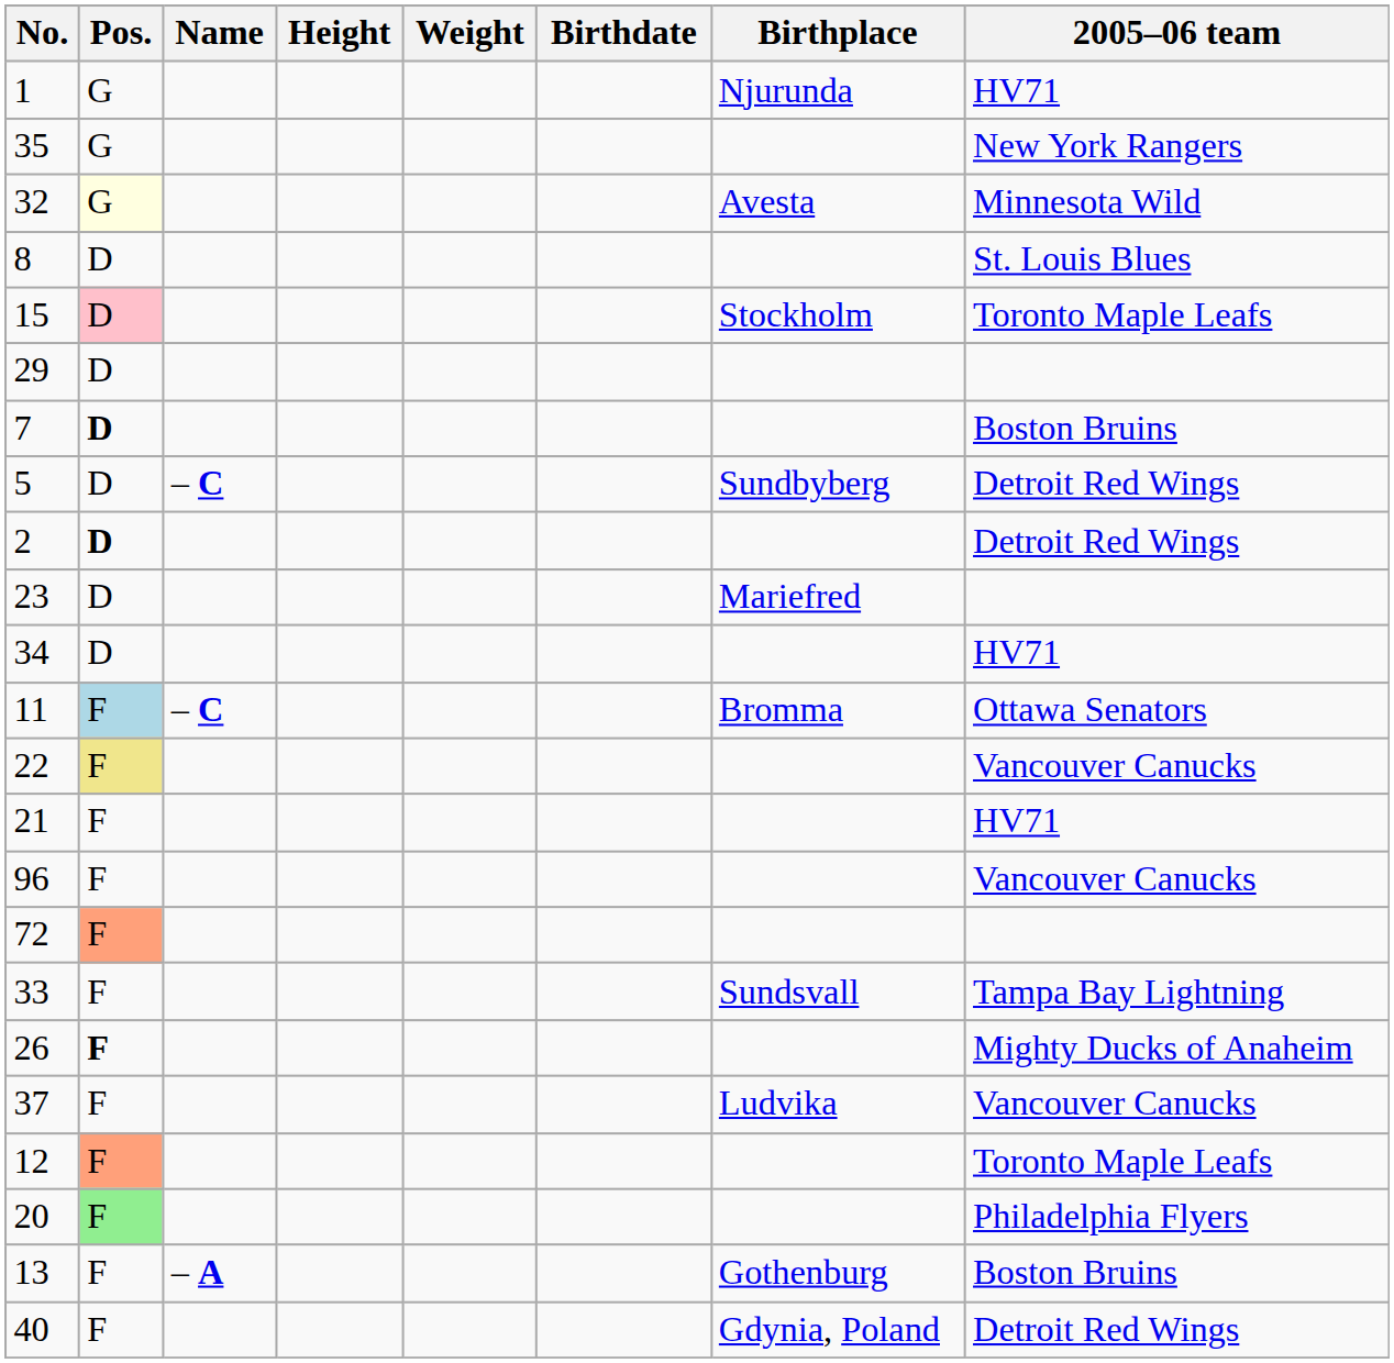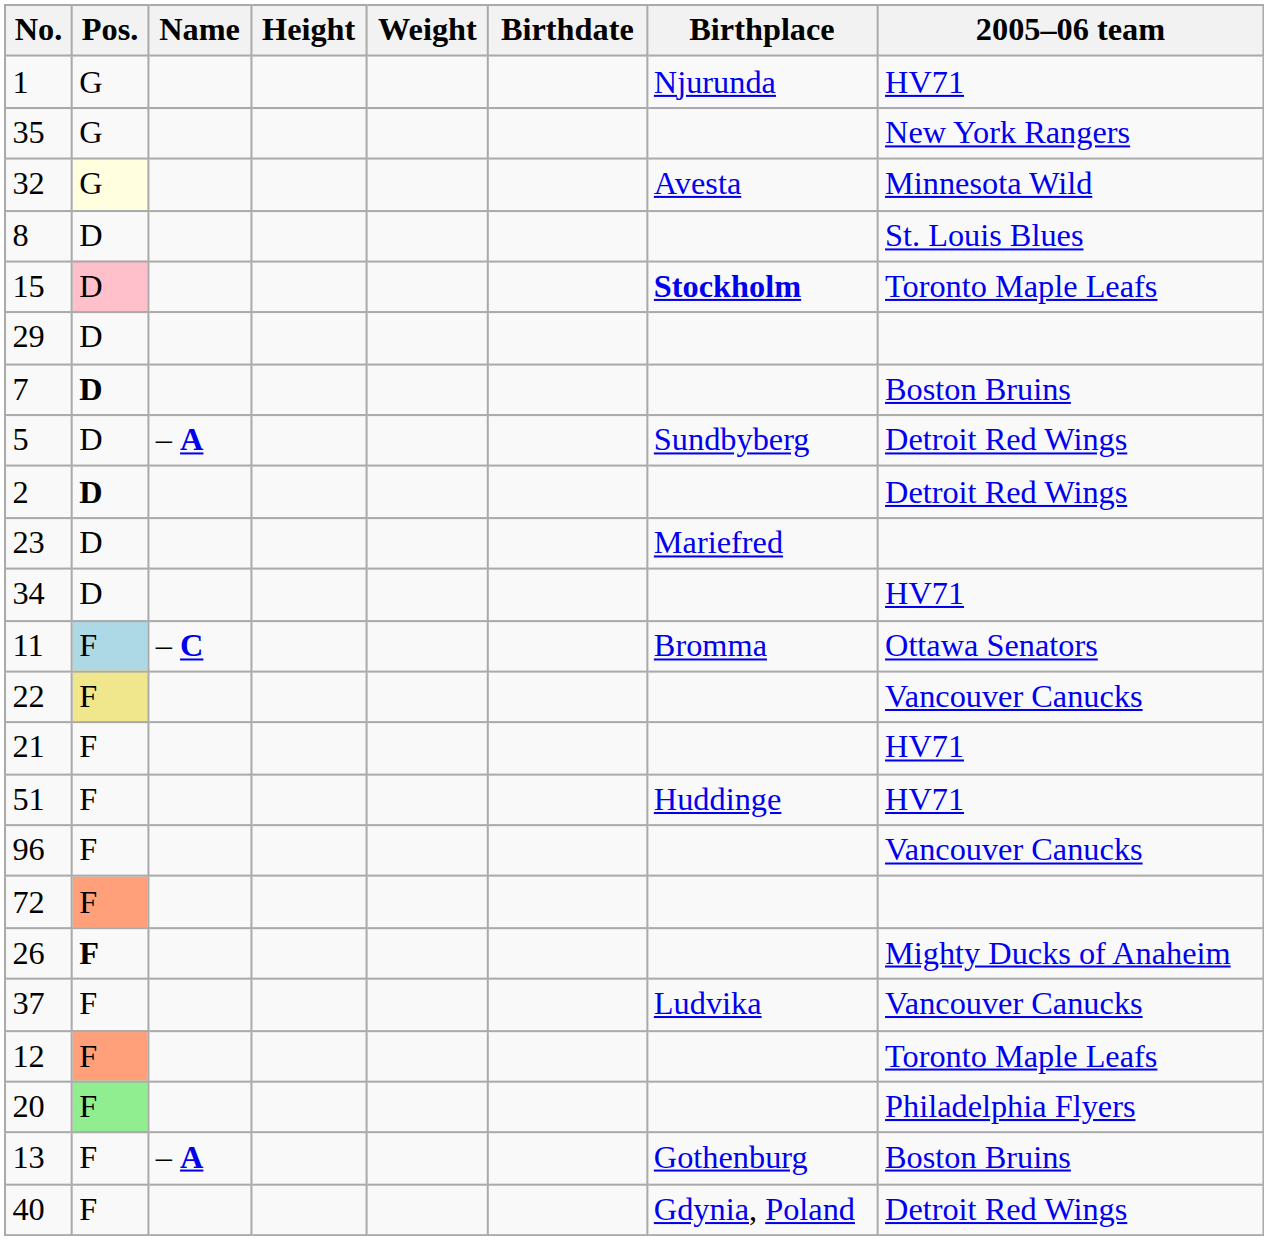 <table width="100%" class="wikitable sortable">
 <tr>
 <th>No.</th>
 <th>Pos.</th>
 <th>Name</th>
 <th>Height</th>
 <th>Weight</th>
 <th>Birthdate</th>
 <th>Birthplace</th>
 <th>2005–06 team</th>
 </tr>
 <tr>
 <td>1</td>
 <td>G</td>
 <td style="text-align:left;"></td>
 <td></td>
 <td></td>
 <td style="text-align:right;"></td>
 <td><a href='#'>Njurunda</a></td>
 <td> <a href='#'>HV71</a></td>
 </tr>
 <tr>
 <td>35</td>
 <td>G</td>
 <td style="text-align:left;"></td>
 <td></td>
 <td></td>
 <td style="text-align:right;"></td>
 <td></td>
 <td> <a href='#'>New York Rangers</a></td>
 </tr>
 <tr>
 <td>32</td>
 <td style="background: lightyellow;">G</td>
 <td style="text-align:left;"></td>
 <td></td>
 <td></td>
 <td style="text-align:right;"></td>
 <td><a href='#'>Avesta</a></td>
 <td> <a href='#'>Minnesota Wild</a></td>
 </tr>
 <tr>
 <td>8</td>
 <td>D</td>
 <td style="text-align:left;"></td>
 <td></td>
 <td></td>
 <td style="text-align:right;"></td>
 <td></td>
 <td> <a href='#'>St. Louis Blues</a></td>
 </tr>
 <tr>
 <td>15</td>
 <td style="background: pink;">D</td>
 <td style="text-align:left;"></td>
 <td></td>
 <td></td>
 <td style="text-align:right;"></td>
-<td><a href='#'>Stockholm</a></td>
+<td><strong><a href='#'>Stockholm</a></strong></td>
 <td> <a href='#'>Toronto Maple Leafs</a></td>
 </tr>
 <tr>
 <td>29</td>
 <td>D</td>
 <td style="text-align:left;"></td>
 <td></td>
 <td></td>
 <td style="text-align:right;"></td>
 <td></td>
 <td> </td>
 </tr>
 <tr>
 <td>7</td>
 <td><strong>D</strong></td>
 <td style="text-align:left;"></td>
 <td></td>
 <td></td>
 <td style="text-align:right;"></td>
 <td></td>
 <td> <a href='#'>Boston Bruins</a></td>
 </tr>
 <tr>
 <td>5</td>
 <td>D</td>
-<td style="text-align:left;"> – <strong><a href='#'>C</a></strong></td>
+<td style="text-align:left;"> – <strong><a href='#'>A</a></strong></td>
 <td></td>
 <td></td>
 <td style="text-align:right;"></td>
 <td><a href='#'>Sundbyberg</a></td>
 <td> <a href='#'>Detroit Red Wings</a></td>
 </tr>
 <tr>
 <td>2</td>
 <td><strong>D</strong></td>
 <td style="text-align:left;"></td>
 <td></td>
 <td></td>
 <td style="text-align:right;"></td>
 <td></td>
 <td> <a href='#'>Detroit Red Wings</a></td>
 </tr>
 <tr>
 <td>23</td>
 <td>D</td>
 <td style="text-align:left;"></td>
 <td></td>
 <td></td>
 <td style="text-align:right;"></td>
 <td><a href='#'>Mariefred</a></td>
 <td> </td>
 </tr>
 <tr>
 <td>34</td>
 <td>D</td>
 <td style="text-align:left;"></td>
 <td></td>
 <td></td>
 <td style="text-align:right;"></td>
 <td></td>
 <td> <a href='#'>HV71</a></td>
 </tr>
 <tr>
 <td>11</td>
 <td style="background: lightblue;">F</td>
 <td style="text-align:left;"> – <strong><a href='#'>C</a></strong></td>
 <td></td>
 <td></td>
 <td style="text-align:right;"></td>
 <td><a href='#'>Bromma</a></td>
 <td> <a href='#'>Ottawa Senators</a></td>
 </tr>
 <tr>
 <td>22</td>
 <td style="background: khaki;">F</td>
 <td style="text-align:left;"></td>
 <td></td>
 <td></td>
 <td style="text-align:right;"></td>
 <td></td>
 <td> <a href='#'>Vancouver Canucks</a></td>
 </tr>
 <tr>
 <td>21</td>
 <td>F</td>
 <td style="text-align:left;"></td>
 <td></td>
 <td></td>
 <td style="text-align:right;"></td>
 <td></td>
 <td> <a href='#'>HV71</a></td>
 </tr>
 <tr>
+<td>51</td>
+<td>F</td>
+<td style="text-align:left;"></td>
+<td></td>
+<td></td>
+<td style="text-align:right;"></td>
+<td><a href='#'>Huddinge</a></td>
+<td> <a href='#'>HV71</a></td>
+</tr>
+<tr>
 <td>96</td>
 <td>F</td>
 <td style="text-align:left;"></td>
 <td></td>
 <td></td>
 <td style="text-align:right;"></td>
 <td></td>
 <td> <a href='#'>Vancouver Canucks</a></td>
 </tr>
 <tr>
 <td>72</td>
 <td style="background: lightsalmon;">F</td>
 <td style="text-align:left;"></td>
 <td></td>
 <td></td>
 <td style="text-align:right;"></td>
 <td></td>
 <td> </td>
-</tr>
-<tr>
-<td>33</td>
-<td>F</td>
-<td style="text-align:left;"></td>
-<td></td>
-<td></td>
-<td style="text-align:right;"></td>
-<td><a href='#'>Sundsvall</a></td>
-<td> <a href='#'>Tampa Bay Lightning</a></td>
 </tr>
 <tr>
 <td>26</td>
 <td><strong>F</strong></td>
 <td style="text-align:left;"></td>
 <td></td>
 <td></td>
 <td style="text-align:right;"></td>
 <td></td>
 <td> <a href='#'>Mighty Ducks of Anaheim</a></td>
 </tr>
 <tr>
 <td>37</td>
 <td>F</td>
 <td style="text-align:left;"></td>
 <td></td>
 <td></td>
 <td style="text-align:right;"></td>
 <td><a href='#'>Ludvika</a></td>
 <td> <a href='#'>Vancouver Canucks</a></td>
 </tr>
 <tr>
 <td>12</td>
 <td style="background: lightsalmon;">F</td>
 <td style="text-align:left;"></td>
 <td></td>
 <td></td>
 <td style="text-align:right;"></td>
 <td></td>
 <td> <a href='#'>Toronto Maple Leafs</a></td>
 </tr>
 <tr>
 <td>20</td>
 <td style="background: lightgreen;">F</td>
 <td style="text-align:left;"></td>
 <td></td>
 <td></td>
 <td style="text-align:right;"></td>
 <td></td>
 <td> <a href='#'>Philadelphia Flyers</a></td>
 </tr>
 <tr>
 <td>13</td>
 <td>F</td>
 <td style="text-align:left;"> – <strong><a href='#'>A</a></strong></td>
 <td></td>
 <td></td>
 <td style="text-align:right;"></td>
 <td><a href='#'>Gothenburg</a></td>
 <td> <a href='#'>Boston Bruins</a></td>
 </tr>
 <tr>
 <td>40</td>
 <td>F</td>
 <td style="text-align:left;"></td>
 <td></td>
 <td></td>
 <td style="text-align:right;"></td>
 <td><a href='#'>Gdynia</a>, <a href='#'>Poland</a></td>
 <td> <a href='#'>Detroit Red Wings</a></td>
 </tr>
 </table>
